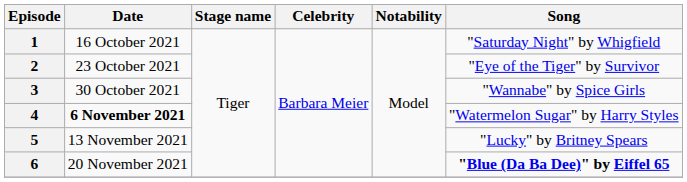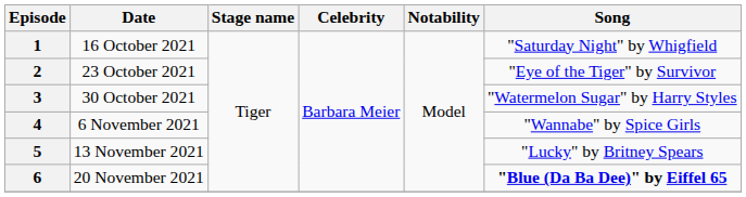 <table class="wikitable plainrowheaders" style="text-align: center;">
 <tr>
 <th>Episode</th>
 <th>Date</th>
 <th>Stage name</th>
 <th>Celebrity</th>
 <th>Notability</th>
 <th>Song</th>
 </tr>
 <tr>
 <th>1</th>
 <td>16 October 2021</td>
 <td rowspan="6">Tiger</td>
 <td rowspan="6"><a href='#'>Barbara Meier</a></td>
 <td rowspan="6">Model</td>
 <td>"<a href='#'>Saturday Night</a>" by <a href='#'>Whigfield</a></td>
 </tr>
 <tr>
 <th>2</th>
 <td>23 October 2021</td>
 <td>"<a href='#'>Eye of the Tiger</a>" by <a href='#'>Survivor</a></td>
 </tr>
 <tr>
 <th>3</th>
 <td>30 October 2021</td>
-<td>"<a href='#'>Wannabe</a>" by <a href='#'>Spice Girls</a></td>
+<td>"<a href='#'>Watermelon Sugar</a>" by <a href='#'>Harry Styles</a></td>
 </tr>
 <tr>
 <th>4</th>
-<td><strong>6 November 2021</strong></td>
-<td>"<a href='#'>Watermelon Sugar</a>" by <a href='#'>Harry Styles</a></td>
+<td>6 November 2021</td>
+<td>"<a href='#'>Wannabe</a>" by <a href='#'>Spice Girls</a></td>
 </tr>
 <tr>
 <th>5</th>
 <td>13 November 2021</td>
 <td>"<a href='#'>Lucky</a>" by <a href='#'>Britney Spears</a></td>
 </tr>
 <tr>
 <th>6</th>
 <td>20 November 2021</td>
 <td><strong>"<a href='#'>Blue (Da Ba Dee)</a>" by <a href='#'>Eiffel 65</a></strong></td>
 </tr>
 <tr>
 </tr>
 </table>
